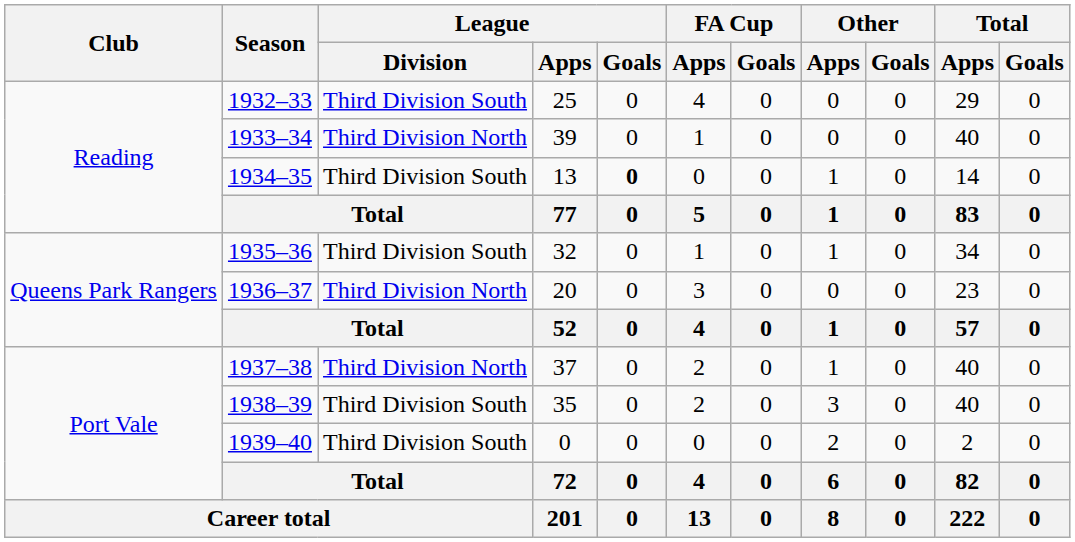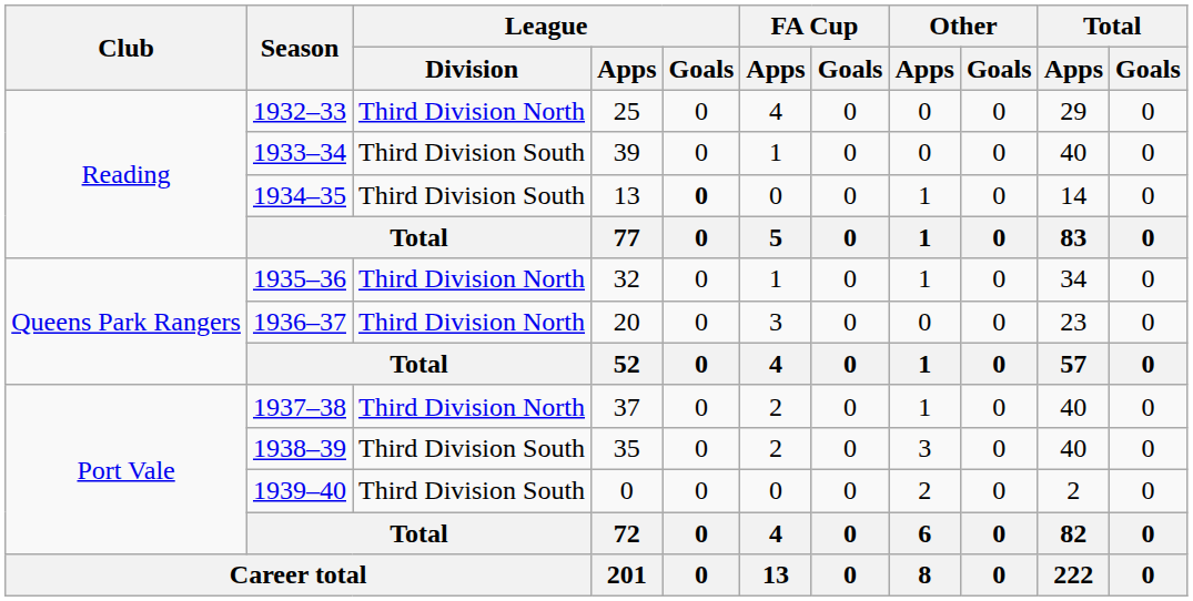 <table class="wikitable" style="text-align: center;">
 <tr>
 <th rowspan="2">Club</th>
 <th rowspan="2">Season</th>
 <th colspan="3">League</th>
 <th colspan="2">FA Cup</th>
 <th colspan="2">Other</th>
 <th colspan="2">Total</th>
 </tr>
 <tr>
 <th>Division</th>
 <th>Apps</th>
 <th>Goals</th>
 <th>Apps</th>
 <th>Goals</th>
 <th>Apps</th>
 <th>Goals</th>
 <th>Apps</th>
 <th>Goals</th>
 </tr>
 <tr>
 <td rowspan="4"><a href='#'>Reading</a></td>
 <td><a href='#'>1932–33</a></td>
-<td><a href='#'>Third Division South</a></td>
+<td><a href='#'>Third Division North</a></td>
 <td>25</td>
 <td>0</td>
 <td>4</td>
 <td>0</td>
 <td>0</td>
 <td>0</td>
 <td>29</td>
 <td>0</td>
 </tr>
 <tr>
 <td><a href='#'>1933–34</a></td>
-<td><a href='#'>Third Division North</a></td>
+<td>Third Division South</td>
 <td>39</td>
 <td>0</td>
 <td>1</td>
 <td>0</td>
 <td>0</td>
 <td>0</td>
 <td>40</td>
 <td>0</td>
 </tr>
 <tr>
 <td><a href='#'>1934–35</a></td>
 <td>Third Division South</td>
 <td>13</td>
 <td><strong>0</strong></td>
 <td>0</td>
 <td>0</td>
 <td>1</td>
 <td>0</td>
 <td>14</td>
 <td>0</td>
 </tr>
 <tr>
 <th colspan="2">Total</th>
 <th>77</th>
 <th>0</th>
 <th>5</th>
 <th>0</th>
 <th>1</th>
 <th>0</th>
 <th>83</th>
 <th>0</th>
 </tr>
 <tr>
 <td rowspan="3"><a href='#'>Queens Park Rangers</a></td>
 <td><a href='#'>1935–36</a></td>
-<td>Third Division South</td>
+<td><a href='#'>Third Division North</a></td>
 <td>32</td>
 <td>0</td>
 <td>1</td>
 <td>0</td>
 <td>1</td>
 <td>0</td>
 <td>34</td>
 <td>0</td>
 </tr>
 <tr>
 <td><a href='#'>1936–37</a></td>
 <td><a href='#'>Third Division North</a></td>
 <td>20</td>
 <td>0</td>
 <td>3</td>
 <td>0</td>
 <td>0</td>
 <td>0</td>
 <td>23</td>
 <td>0</td>
 </tr>
 <tr>
 <th colspan="2">Total</th>
 <th>52</th>
 <th>0</th>
 <th>4</th>
 <th>0</th>
 <th>1</th>
 <th>0</th>
 <th>57</th>
 <th>0</th>
 </tr>
 <tr>
 <td rowspan="4"><a href='#'>Port Vale</a></td>
 <td><a href='#'>1937–38</a></td>
 <td><a href='#'>Third Division North</a></td>
 <td>37</td>
 <td>0</td>
 <td>2</td>
 <td>0</td>
 <td>1</td>
 <td>0</td>
 <td>40</td>
 <td>0</td>
 </tr>
 <tr>
 <td><a href='#'>1938–39</a></td>
 <td>Third Division South</td>
 <td>35</td>
 <td>0</td>
 <td>2</td>
 <td>0</td>
 <td>3</td>
 <td>0</td>
 <td>40</td>
 <td>0</td>
 </tr>
 <tr>
 <td><a href='#'>1939–40</a></td>
 <td>Third Division South</td>
 <td>0</td>
 <td>0</td>
 <td>0</td>
 <td>0</td>
 <td>2</td>
 <td>0</td>
 <td>2</td>
 <td>0</td>
 </tr>
 <tr>
 <th colspan="2">Total</th>
 <th>72</th>
 <th>0</th>
 <th>4</th>
 <th>0</th>
 <th>6</th>
 <th>0</th>
 <th>82</th>
 <th>0</th>
 </tr>
 <tr>
 <th colspan="3">Career total</th>
 <th>201</th>
 <th>0</th>
 <th>13</th>
 <th>0</th>
 <th>8</th>
 <th>0</th>
 <th>222</th>
 <th>0</th>
 </tr>
 </table>
